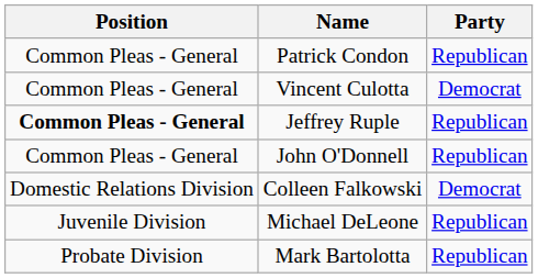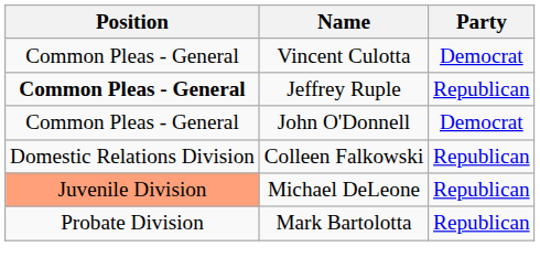 <table class="wikitable" style="text-align:center">
 <tr>
 <th>Position</th>
 <th>Name</th>
 <th>Party</th>
-</tr>
-<tr>
-<td>Common Pleas - General</td>
-<td>Patrick Condon</td>
-<td><a href='#'>Republican</a></td>
 </tr>
 <tr>
 <td>Common Pleas - General</td>
 <td>Vincent Culotta</td>
 <td><a href='#'>Democrat</a></td>
 </tr>
 <tr>
 <td><strong>Common Pleas - General</strong></td>
 <td>Jeffrey Ruple</td>
 <td><a href='#'>Republican</a></td>
 </tr>
 <tr>
 <td>Common Pleas - General</td>
 <td>John O'Donnell</td>
-<td><a href='#'>Republican</a></td>
+<td><a href='#'>Democrat</a></td>
 </tr>
 <tr>
 <td>Domestic Relations Division</td>
 <td>Colleen Falkowski</td>
-<td><a href='#'>Democrat</a></td>
+<td><a href='#'>Republican</a></td>
 </tr>
 <tr>
-<td>Juvenile Division</td>
+<td style="background: lightsalmon;">Juvenile Division</td>
 <td>Michael DeLeone</td>
 <td><a href='#'>Republican</a></td>
 </tr>
 <tr>
 <td>Probate Division</td>
 <td>Mark Bartolotta</td>
 <td><a href='#'>Republican</a></td>
 </tr>
 </table>
